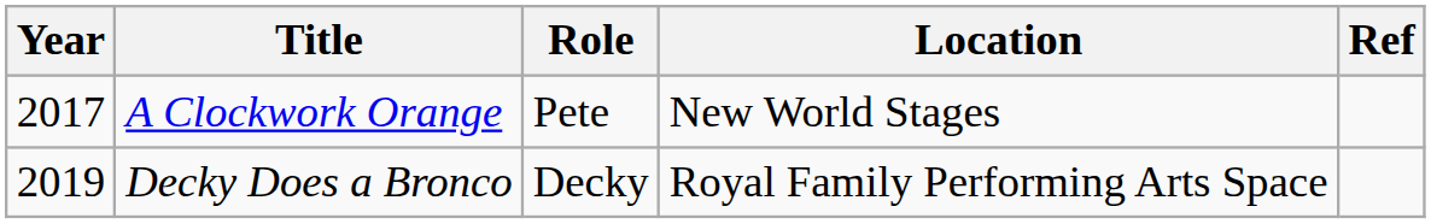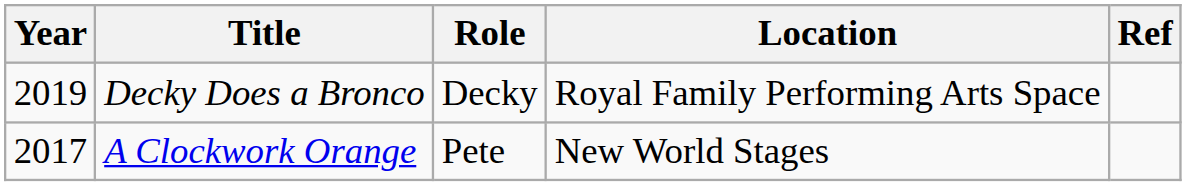 <table class="wikitable sortable">
 <tr>
 <th>Year</th>
 <th>Title</th>
 <th>Role</th>
 <th>Location</th>
 <th class="unsortable">Ref</th>
 </tr>
 <tr>
+<td>2019</td>
+<td><em>Decky Does a Bronco</em></td>
+<td>Decky</td>
+<td>Royal Family Performing Arts Space</td>
+<td></td>
+</tr>
+<tr>
 <td>2017</td>
 <td><a href='#'><em>A Clockwork Orange</em></a></td>
 <td>Pete</td>
 <td>New World Stages</td>
 <td></td>
 </tr>
-<tr>
-<td>2019</td>
-<td><em>Decky Does a Bronco</em></td>
-<td>Decky</td>
-<td>Royal Family Performing Arts Space</td>
-<td></td>
-</tr>
 </table>
